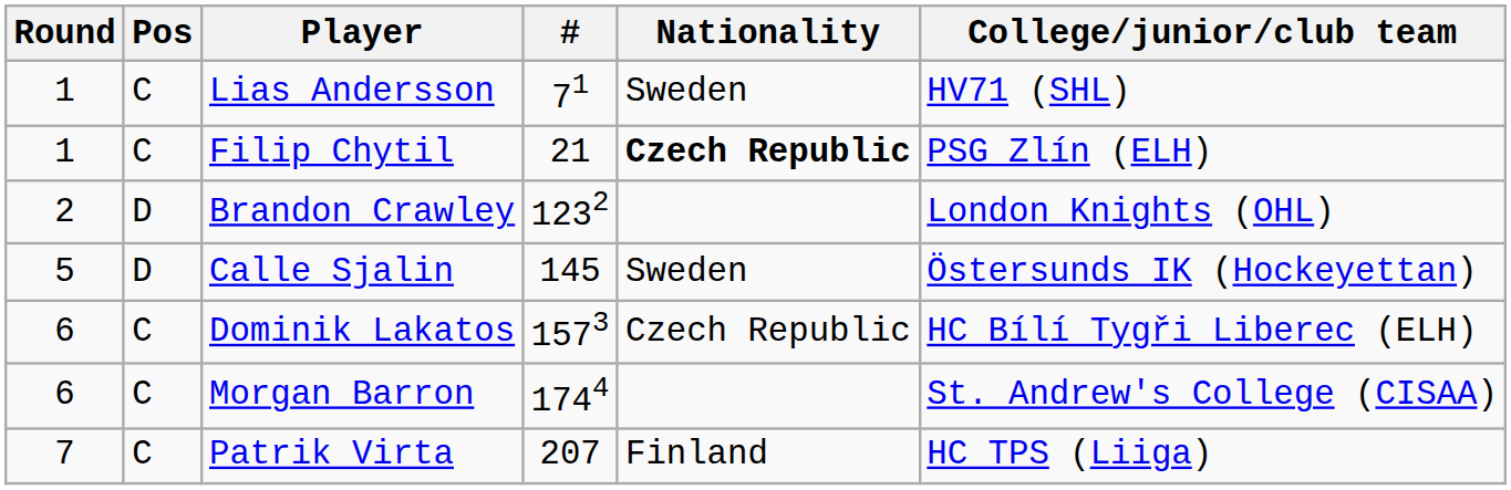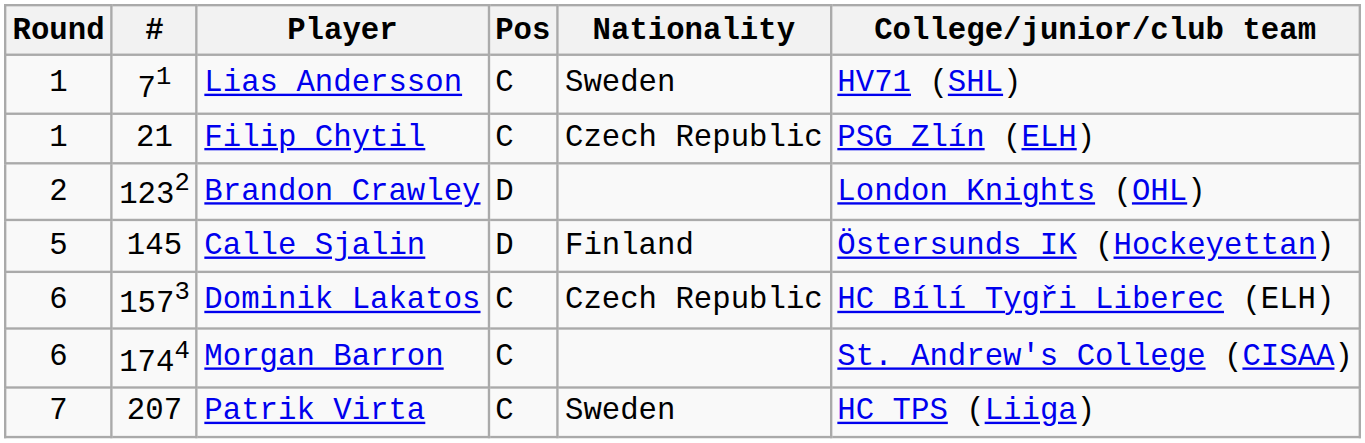 <table class="wikitable">
 <tr>
 <th>Round</th>
+<th>#</th>
+<th>Player</th>
 <th>Pos</th>
-<th>Player</th>
-<th>#</th>
 <th>Nationality</th>
 <th>College/junior/club team</th>
 </tr>
 <tr>
 <td style="text-align:center">1</td>
+<td style="text-align:center">7<sup>1</sup></td>
+<td><a href='#'>Lias Andersson</a></td>
 <td>C</td>
-<td><a href='#'>Lias Andersson</a></td>
-<td style="text-align:center">7<sup>1</sup></td>
 <td> Sweden</td>
 <td><a href='#'>HV71</a> (<a href='#'>SHL</a>)</td>
 </tr>
 <tr>
 <td style="text-align:center">1</td>
+<td style="text-align:center">21</td>
+<td><a href='#'>Filip Chytil</a></td>
 <td>C</td>
-<td><a href='#'>Filip Chytil</a></td>
-<td style="text-align:center">21</td>
-<td><strong> Czech Republic</strong></td>
+<td> Czech Republic</td>
 <td><a href='#'>PSG Zlín</a> (<a href='#'>ELH</a>)</td>
 </tr>
 <tr>
 <td style="text-align:center">2</td>
+<td style="text-align:center">123<sup>2</sup></td>
+<td><a href='#'>Brandon Crawley</a></td>
 <td>D</td>
-<td><a href='#'>Brandon Crawley</a></td>
-<td style="text-align:center">123<sup>2</sup></td>
 <td></td>
 <td><a href='#'>London Knights</a> (<a href='#'>OHL</a>)</td>
 </tr>
 <tr>
 <td style="text-align:center">5</td>
+<td style="text-align:center">145</td>
+<td><a href='#'>Calle Sjalin</a></td>
 <td>D</td>
-<td><a href='#'>Calle Sjalin</a></td>
-<td style="text-align:center">145</td>
-<td> Sweden</td>
+<td> Finland</td>
 <td><a href='#'>Östersunds IK</a> (<a href='#'>Hockeyettan</a>)</td>
 </tr>
 <tr>
 <td style="text-align:center">6</td>
+<td style="text-align:center">157<sup>3</sup></td>
+<td><a href='#'>Dominik Lakatos</a></td>
 <td>C</td>
-<td><a href='#'>Dominik Lakatos</a></td>
-<td style="text-align:center">157<sup>3</sup></td>
 <td> Czech Republic</td>
 <td><a href='#'>HC Bílí Tygři Liberec</a> (ELH)</td>
 </tr>
 <tr>
 <td style="text-align:center">6</td>
+<td style="text-align:center">174<sup>4</sup></td>
+<td><a href='#'>Morgan Barron</a></td>
 <td>C</td>
-<td><a href='#'>Morgan Barron</a></td>
-<td style="text-align:center">174<sup>4</sup></td>
 <td></td>
 <td><a href='#'>St. Andrew's College</a> (<a href='#'>CISAA</a>)</td>
 </tr>
 <tr>
 <td style="text-align:center">7</td>
+<td style="text-align:center">207</td>
+<td><a href='#'>Patrik Virta</a></td>
 <td>C</td>
-<td><a href='#'>Patrik Virta</a></td>
-<td style="text-align:center">207</td>
-<td> Finland</td>
+<td> Sweden</td>
 <td><a href='#'>HC TPS</a> (<a href='#'>Liiga</a>)</td>
 </tr>
 </table>
